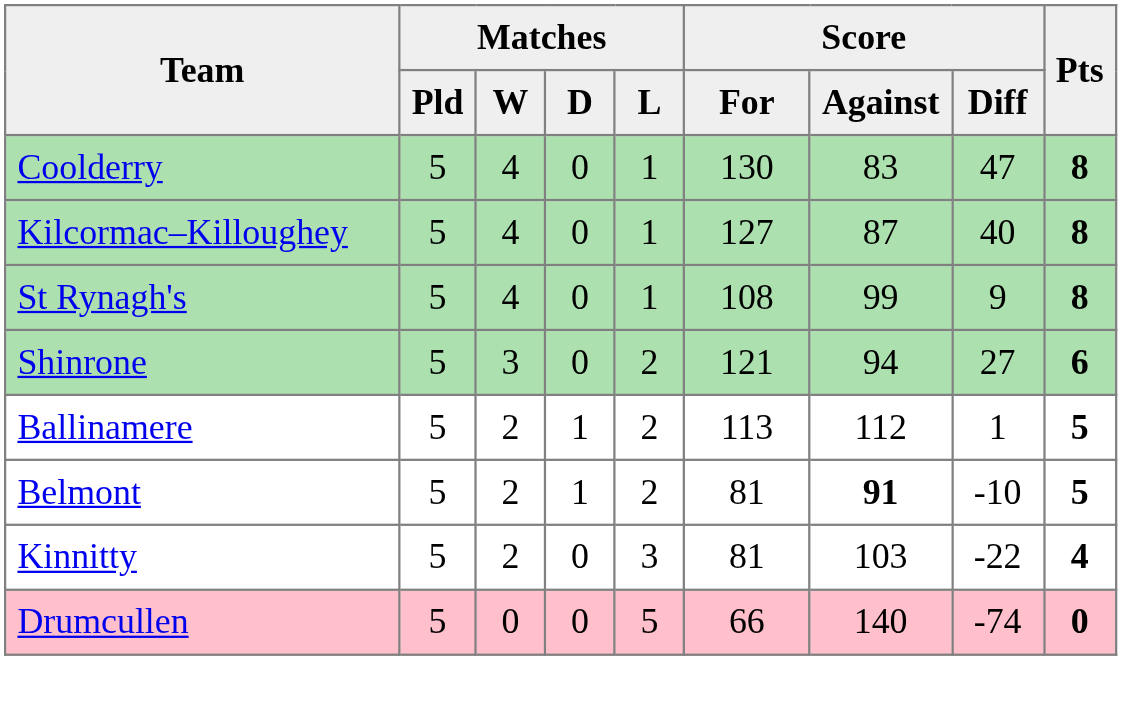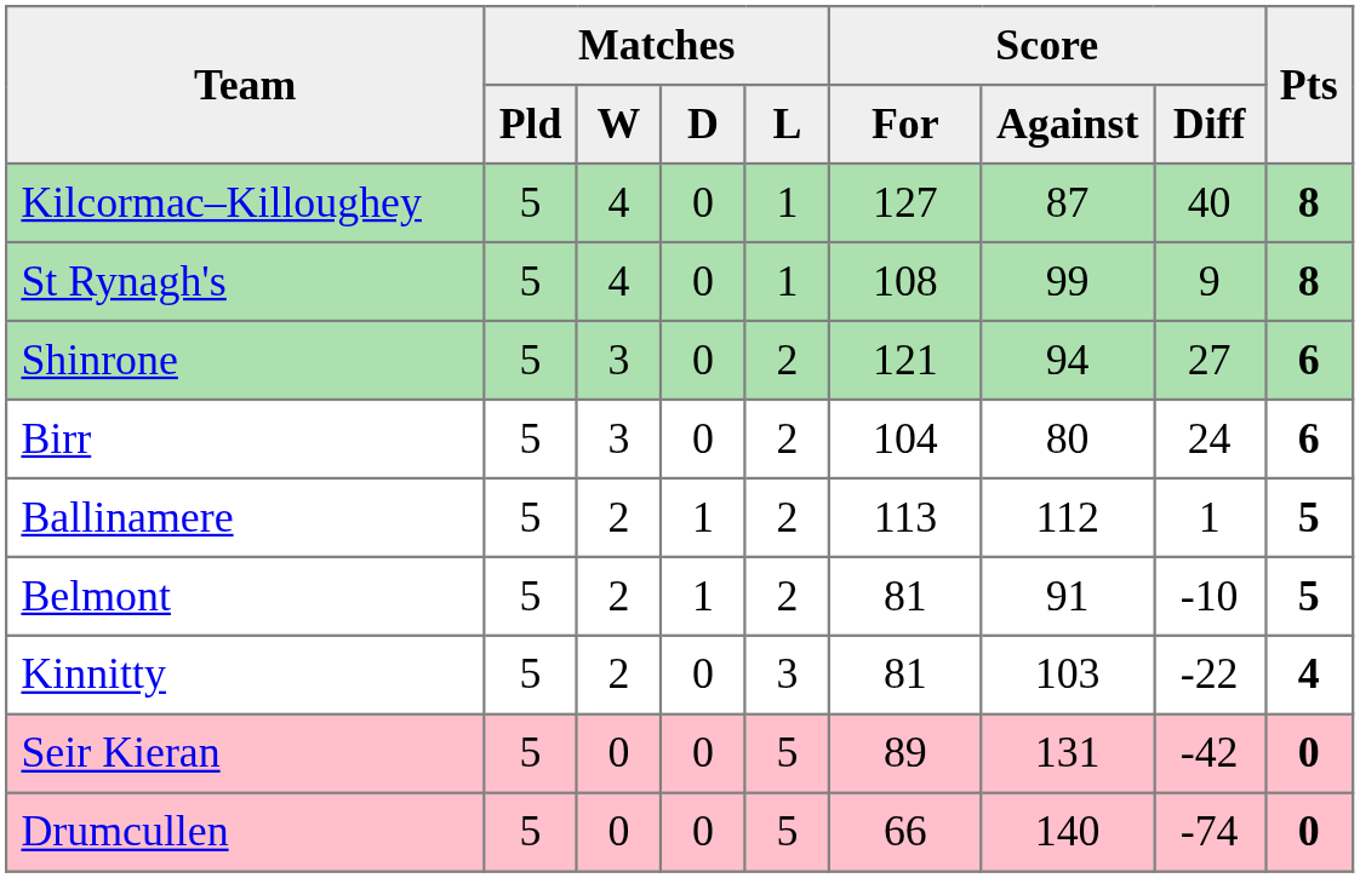 <table style=border-collapse:collapse border=1 cellspacing=0 cellpadding=5>
 <tr align=center bgcolor=#efefef>
 <th rowspan=2 width=165>Team</th>
 <th colspan=4>Matches</th>
 <th colspan=3>Score</th>
 <th rowspan=2width=20>Pts</th>
 </tr>
 <tr align=center bgcolor=#efefef>
 <th width=20>Pld</th>
 <th width=20>W</th>
 <th width=20>D</th>
 <th width=20>L</th>
 <th width=45>For</th>
 <th width=45>Against</th>
 <th width=30>Diff</th>
-</tr>
-<tr align=center style="background:#ACE1AF;">
-<td style="text-align:left;"><a href='#'>Coolderry</a></td>
-<td>5</td>
-<td>4</td>
-<td>0</td>
-<td>1</td>
-<td>130</td>
-<td>83</td>
-<td>47</td>
-<td><strong>8</strong></td>
 </tr>
 <tr align=center style="background:#ACE1AF;">
 <td style="text-align:left;"><a href='#'>Kilcormac–Killoughey</a></td>
 <td>5</td>
 <td>4</td>
 <td>0</td>
 <td>1</td>
 <td>127</td>
 <td>87</td>
 <td>40</td>
 <td><strong>8</strong></td>
 </tr>
 <tr align=center style="background:#ACE1AF;">
 <td style="text-align:left;"><a href='#'>St Rynagh's</a></td>
 <td>5</td>
 <td>4</td>
 <td>0</td>
 <td>1</td>
 <td>108</td>
 <td>99</td>
 <td>9</td>
 <td><strong>8</strong></td>
 </tr>
 <tr align=center style="background:#ACE1AF;">
 <td style="text-align:left;"><a href='#'>Shinrone</a></td>
 <td>5</td>
 <td>3</td>
 <td>0</td>
 <td>2</td>
 <td>121</td>
 <td>94</td>
 <td>27</td>
 <td><strong>6</strong></td>
 </tr>
 <tr align=center>
+<td style="text-align:left;"><a href='#'>Birr</a></td>
+<td>5</td>
+<td>3</td>
+<td>0</td>
+<td>2</td>
+<td>104</td>
+<td>80</td>
+<td>24</td>
+<td><strong>6</strong></td>
+</tr>
+<tr align=center>
 <td style="text-align:left;"><a href='#'>Ballinamere</a></td>
 <td>5</td>
 <td>2</td>
 <td>1</td>
 <td>2</td>
 <td>113</td>
 <td>112</td>
 <td>1</td>
 <td><strong>5</strong></td>
 </tr>
 <tr align=center>
 <td style="text-align:left;"><a href='#'>Belmont</a></td>
 <td>5</td>
 <td>2</td>
 <td>1</td>
 <td>2</td>
 <td>81</td>
-<td><strong>91</strong></td>
+<td>91</td>
 <td>-10</td>
 <td><strong>5</strong></td>
 </tr>
 <tr align=center>
 <td style="text-align:left;"><a href='#'>Kinnitty</a></td>
 <td>5</td>
 <td>2</td>
 <td>0</td>
 <td>3</td>
 <td>81</td>
 <td>103</td>
 <td>-22</td>
 <td><strong>4</strong></td>
 </tr>
 <tr align=center style="background:#FFC0CB;">
+<td style="text-align:left;"><a href='#'>Seir Kieran</a></td>
+<td>5</td>
+<td>0</td>
+<td>0</td>
+<td>5</td>
+<td>89</td>
+<td>131</td>
+<td>-42</td>
+<td><strong>0</strong></td>
+</tr>
+<tr align=center style="background:#FFC0CB;">
 <td style="text-align:left;"><a href='#'>Drumcullen</a></td>
 <td>5</td>
 <td>0</td>
 <td>0</td>
 <td>5</td>
 <td>66</td>
 <td>140</td>
 <td>-74</td>
 <td><strong>0</strong></td>
 </tr>
 </table>
